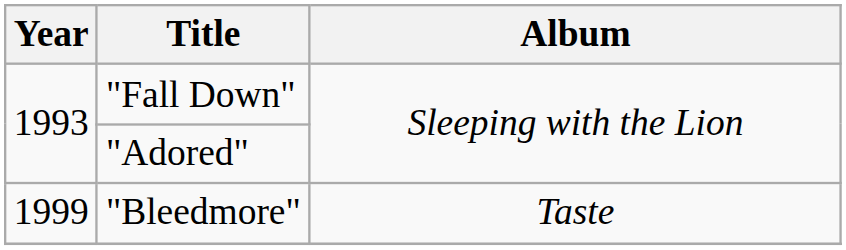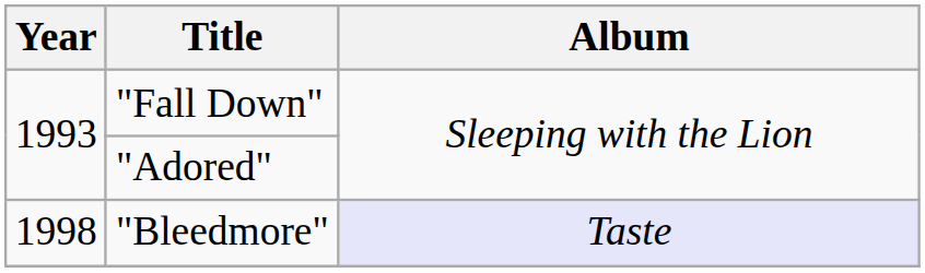 <table class="wikitable" style="text-align:center;">
 <tr>
 <th scope="col">Year</th>
 <th scope="col">Title</th>
 <th scope="col" width="220">Album</th>
 </tr>
 <tr>
 <td rowspan="2">1993</td>
 <td align="left">"Fall Down"</td>
 <td rowspan="2"><em>Sleeping with the Lion</em></td>
 </tr>
 <tr>
 <td align="left">"Adored"</td>
 </tr>
 <tr>
-<td>1999</td>
+<td>1998</td>
 <td align="left">"Bleedmore"</td>
-<td><em>Taste</em></td>
+<td style="background: lavender;"><em>Taste</em></td>
 </tr>
 <tr>
 </tr>
 </table>
